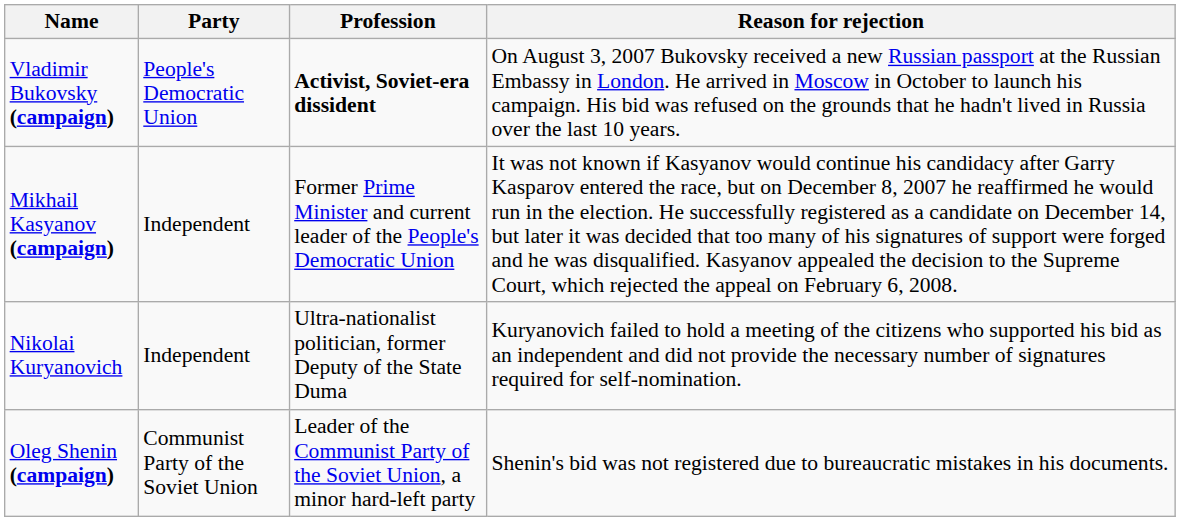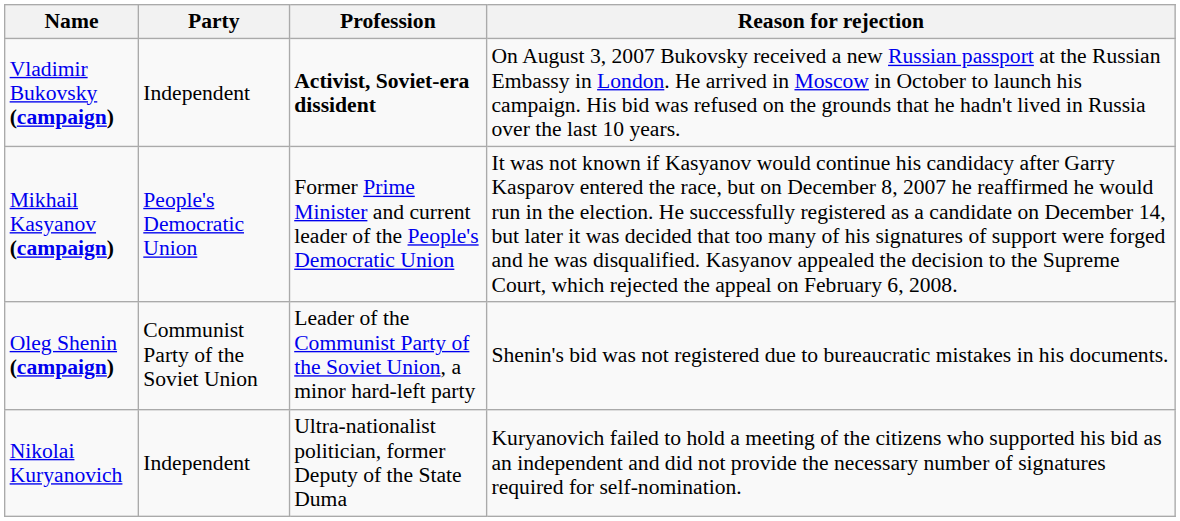 <table class="wikitable">
 <tr>
 <th>Name</th>
 <th>Party</th>
 <th>Profession</th>
 <th>Reason for rejection</th>
 </tr>
 <tr>
 <td><a href='#'>Vladimir Bukovsky</a><br><strong>(<a href='#'>campaign</a>)</strong></td>
-<td><a href='#'>People's Democratic Union</a></td>
+<td>Independent</td>
 <td><strong>Activist, Soviet-era dissident</strong></td>
 <td>On August 3, 2007 Bukovsky received a new <a href='#'>Russian passport</a> at the Russian Embassy in <a href='#'>London</a>. He arrived in <a href='#'>Moscow</a> in October to launch his campaign. His bid was refused on the grounds that he hadn't lived in Russia over the last 10 years.</td>
 </tr>
 <tr>
 <td><a href='#'>Mikhail Kasyanov</a><br><strong>(<a href='#'>campaign</a>)</strong></td>
-<td>Independent</td>
+<td><a href='#'>People's Democratic Union</a></td>
 <td>Former <a href='#'>Prime Minister</a> and current leader of the <a href='#'>People's Democratic Union</a></td>
 <td>It was not known if Kasyanov would continue his candidacy after Garry Kasparov entered the race, but on December 8, 2007 he reaffirmed he would run in the election. He successfully registered as a candidate on December 14, but later it was decided that too many of his signatures of support were forged and he was disqualified. Kasyanov appealed the decision to the Supreme Court, which rejected the appeal on February 6, 2008.</td>
+</tr>
+<tr>
+<td><a href='#'>Oleg Shenin</a><br><strong>(<a href='#'>campaign</a>)</strong></td>
+<td>Communist Party of the Soviet Union</td>
+<td>Leader of the <a href='#'>Communist Party of the Soviet Union</a>, a minor hard-left party</td>
+<td>Shenin's bid was not registered due to bureaucratic mistakes in his documents.</td>
 </tr>
 <tr>
 <td><a href='#'>Nikolai Kuryanovich</a></td>
 <td>Independent</td>
 <td>Ultra-nationalist politician, former Deputy of the State Duma</td>
 <td>Kuryanovich failed to hold a meeting of the citizens who supported his bid as an independent and did not provide the necessary number of signatures required for self-nomination.</td>
 </tr>
-<tr>
-<td><a href='#'>Oleg Shenin</a><br><strong>(<a href='#'>campaign</a>)</strong></td>
-<td>Communist Party of the Soviet Union</td>
-<td>Leader of the <a href='#'>Communist Party of the Soviet Union</a>, a minor hard-left party</td>
-<td>Shenin's bid was not registered due to bureaucratic mistakes in his documents.</td>
-</tr>
 </table>
